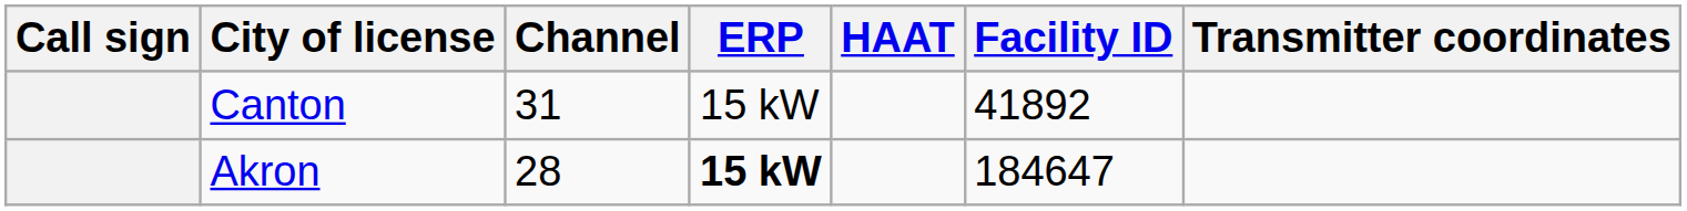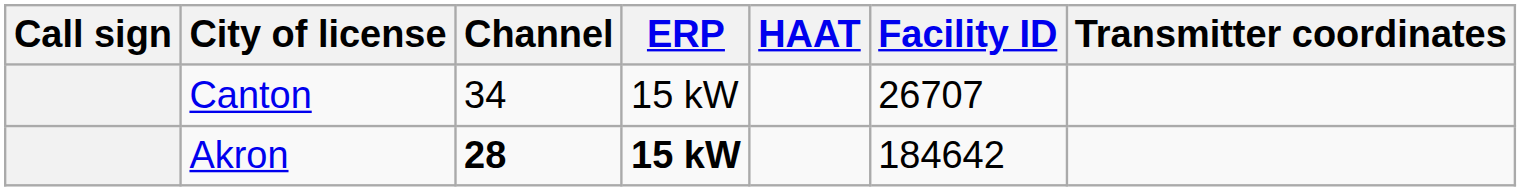 <table class="wikitable">
 <tr>
 <th scope = "col">Call sign</th>
 <th scope = "col">City of license</th>
 <th scope = "col">Channel</th>
 <th scope = "col"><a href='#'>ERP</a></th>
 <th scope = "col"><a href='#'>HAAT</a></th>
 <th scope = "col"><a href='#'>Facility ID</a></th>
 <th scope = "col">Transmitter coordinates</th>
 </tr>
 <tr>
 <th scope = "row"></th>
 <td><a href='#'>Canton</a></td>
-<td>31</td>
+<td>34</td>
 <td>15 kW</td>
 <td></td>
-<td>41892</td>
+<td>26707</td>
 <td></td>
 </tr>
 <tr>
 <th scope = "row"></th>
 <td><a href='#'>Akron</a></td>
-<td>28</td>
+<td><strong>28</strong></td>
 <td><strong>15 kW</strong></td>
 <td></td>
-<td>184647</td>
+<td>184642</td>
 <td></td>
 </tr>
 </table>
